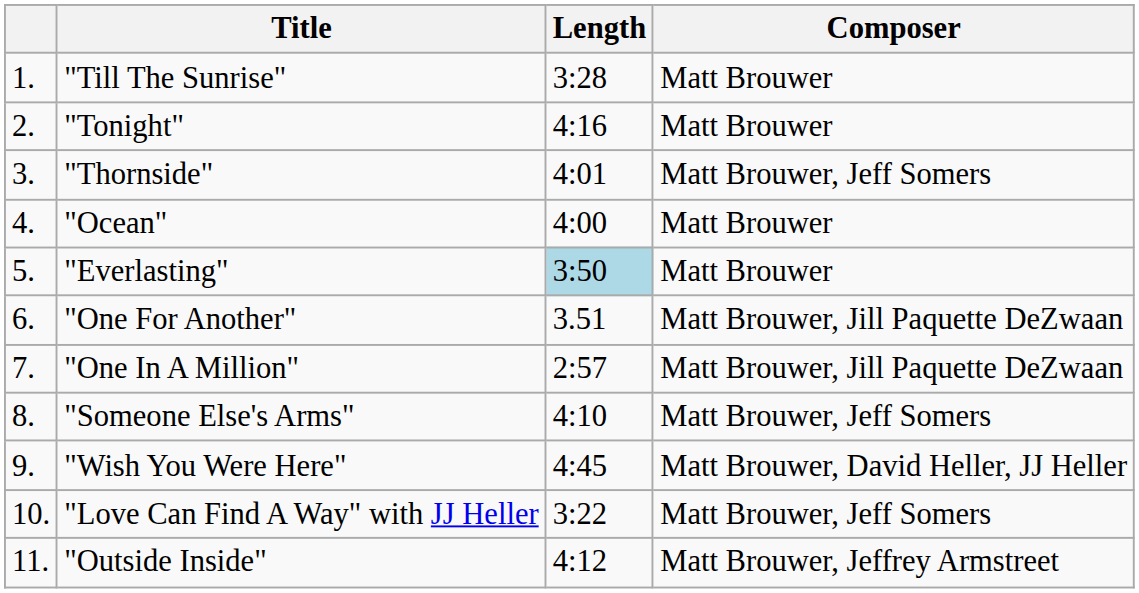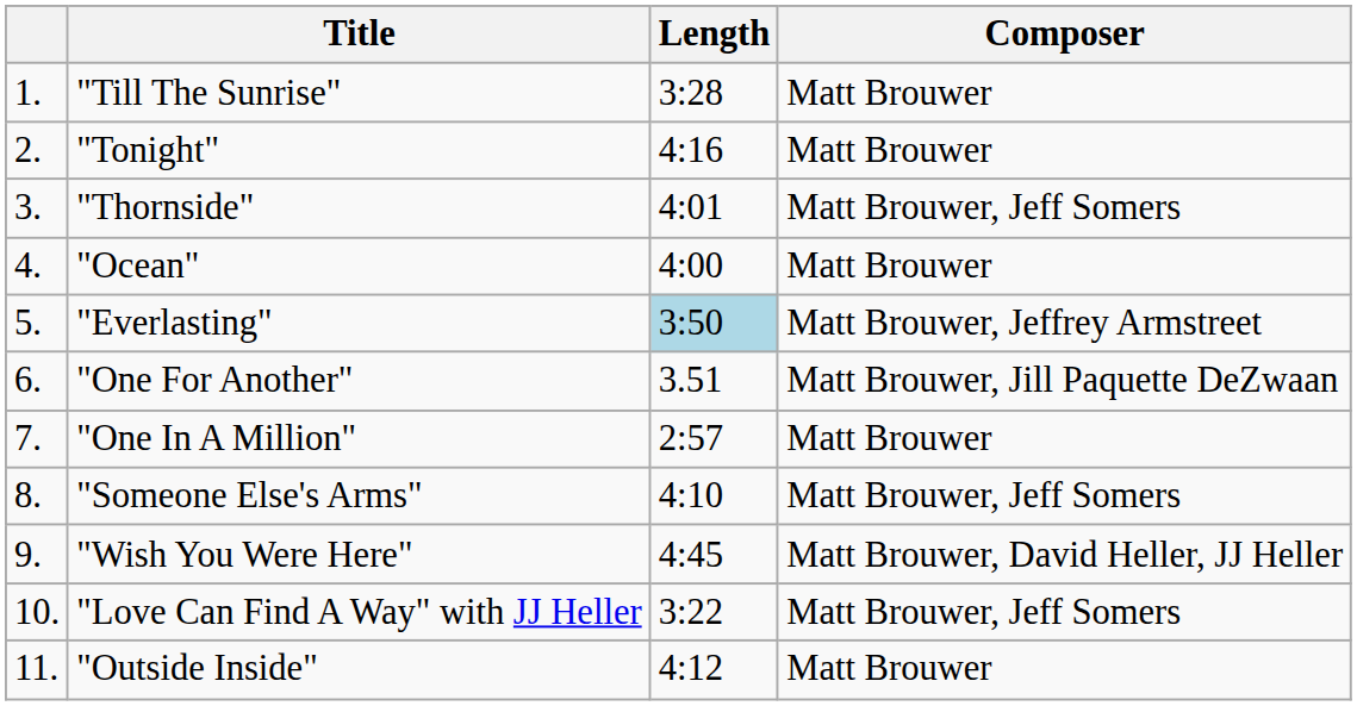 <table class="wikitable">
 <tr>
 <th></th>
 <th>Title</th>
 <th>Length</th>
 <th>Composer</th>
 </tr>
 <tr>
 <td>1.</td>
 <td>"Till The Sunrise"</td>
 <td>3:28</td>
 <td>Matt Brouwer</td>
 </tr>
 <tr>
 <td>2.</td>
 <td>"Tonight"</td>
 <td>4:16</td>
 <td>Matt Brouwer</td>
 </tr>
 <tr>
 <td>3.</td>
 <td>"Thornside"</td>
 <td>4:01</td>
 <td>Matt Brouwer, Jeff Somers</td>
 </tr>
 <tr>
 <td>4.</td>
 <td>"Ocean"</td>
 <td>4:00</td>
 <td>Matt Brouwer</td>
 </tr>
 <tr>
 <td>5.</td>
 <td>"Everlasting"</td>
 <td style="background: lightblue;">3:50</td>
-<td>Matt Brouwer</td>
+<td>Matt Brouwer, Jeffrey Armstreet</td>
 </tr>
 <tr>
 <td>6.</td>
 <td>"One For Another"</td>
 <td>3.51</td>
 <td>Matt Brouwer, Jill Paquette DeZwaan</td>
 </tr>
 <tr>
 <td>7.</td>
 <td>"One In A Million"</td>
 <td>2:57</td>
-<td>Matt Brouwer, Jill Paquette DeZwaan</td>
+<td>Matt Brouwer</td>
 </tr>
 <tr>
 <td>8.</td>
 <td>"Someone Else's Arms"</td>
 <td>4:10</td>
 <td>Matt Brouwer, Jeff Somers</td>
 </tr>
 <tr>
 <td>9.</td>
 <td>"Wish You Were Here"</td>
 <td>4:45</td>
 <td>Matt Brouwer, David Heller, JJ Heller</td>
 </tr>
 <tr>
 <td>10.</td>
 <td>"Love Can Find A Way" with <a href='#'>JJ Heller</a></td>
 <td>3:22</td>
 <td>Matt Brouwer, Jeff Somers</td>
 </tr>
 <tr>
 <td>11.</td>
 <td>"Outside Inside"</td>
 <td>4:12</td>
-<td>Matt Brouwer, Jeffrey Armstreet</td>
+<td>Matt Brouwer</td>
 </tr>
 </table>
